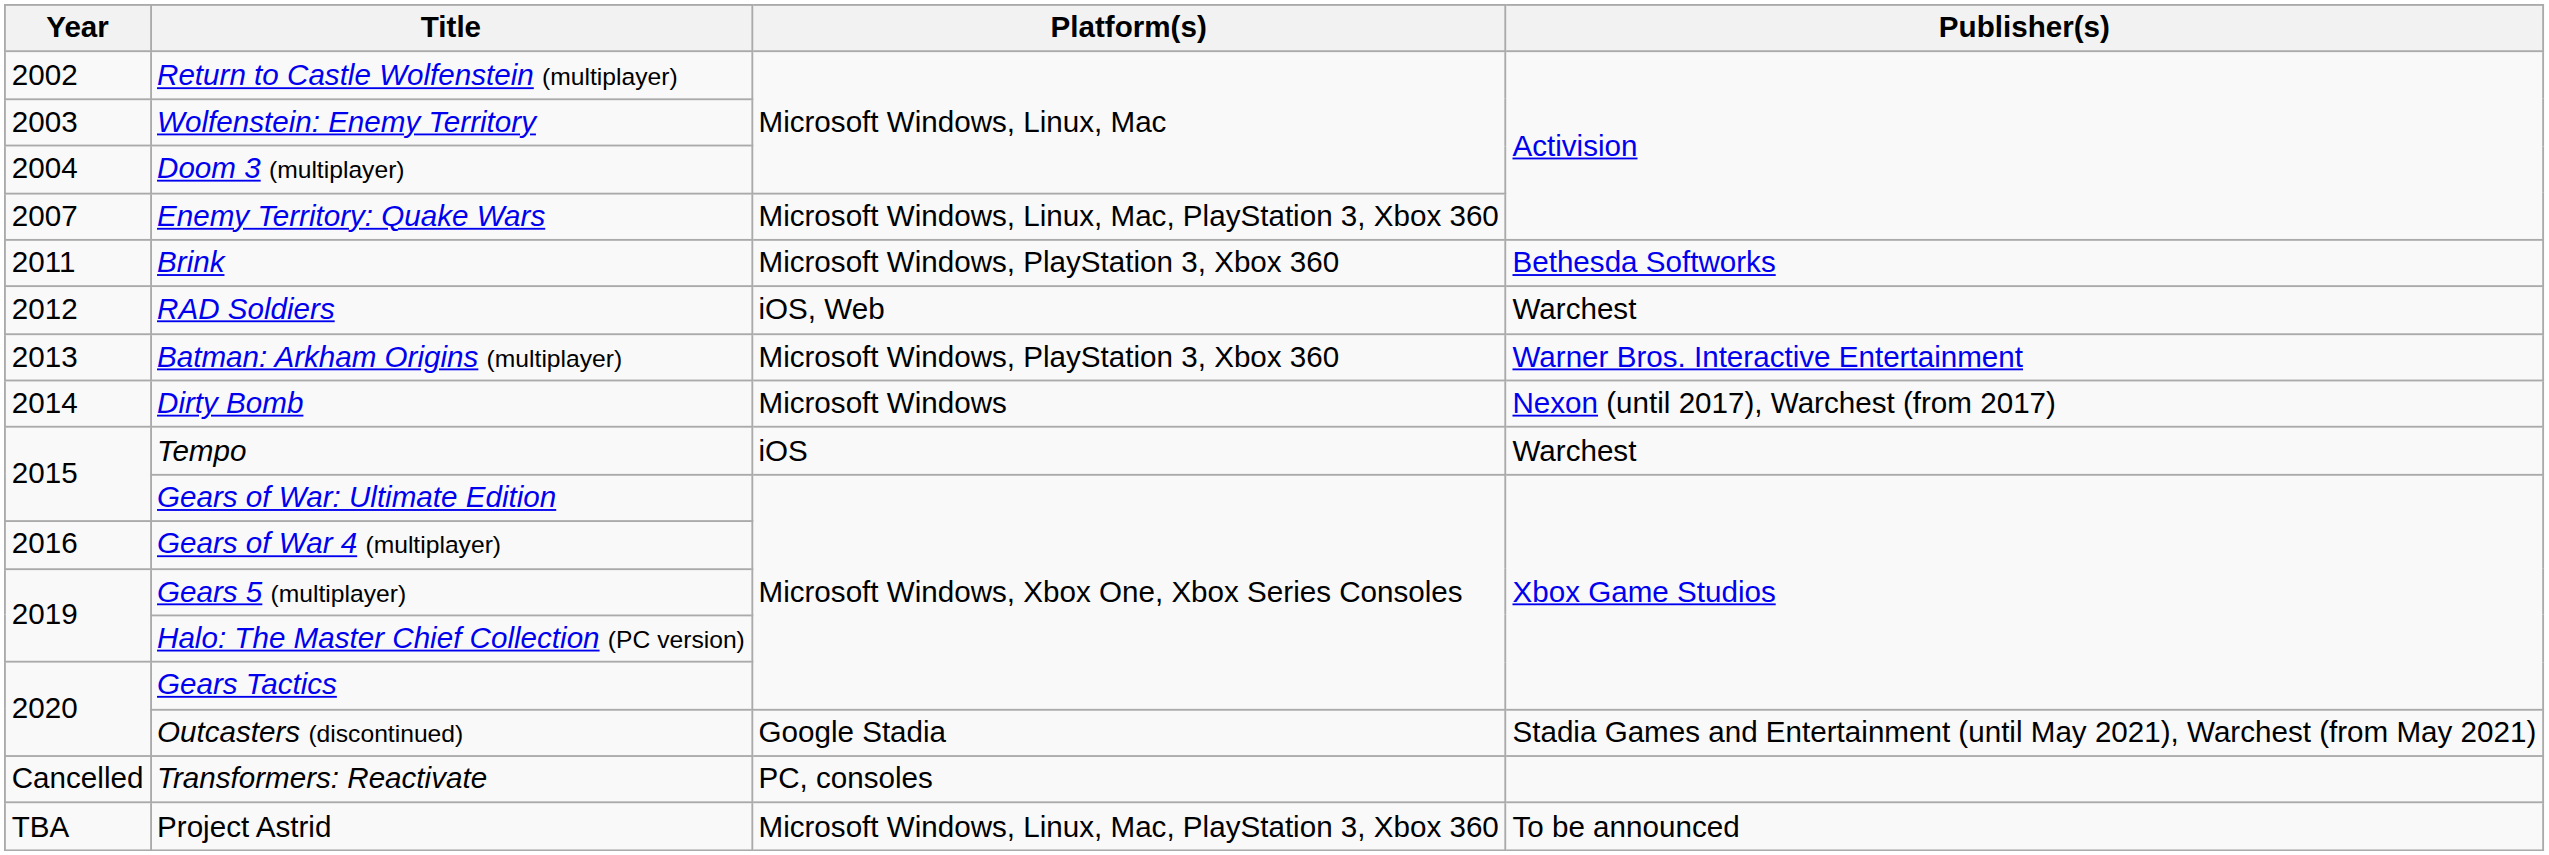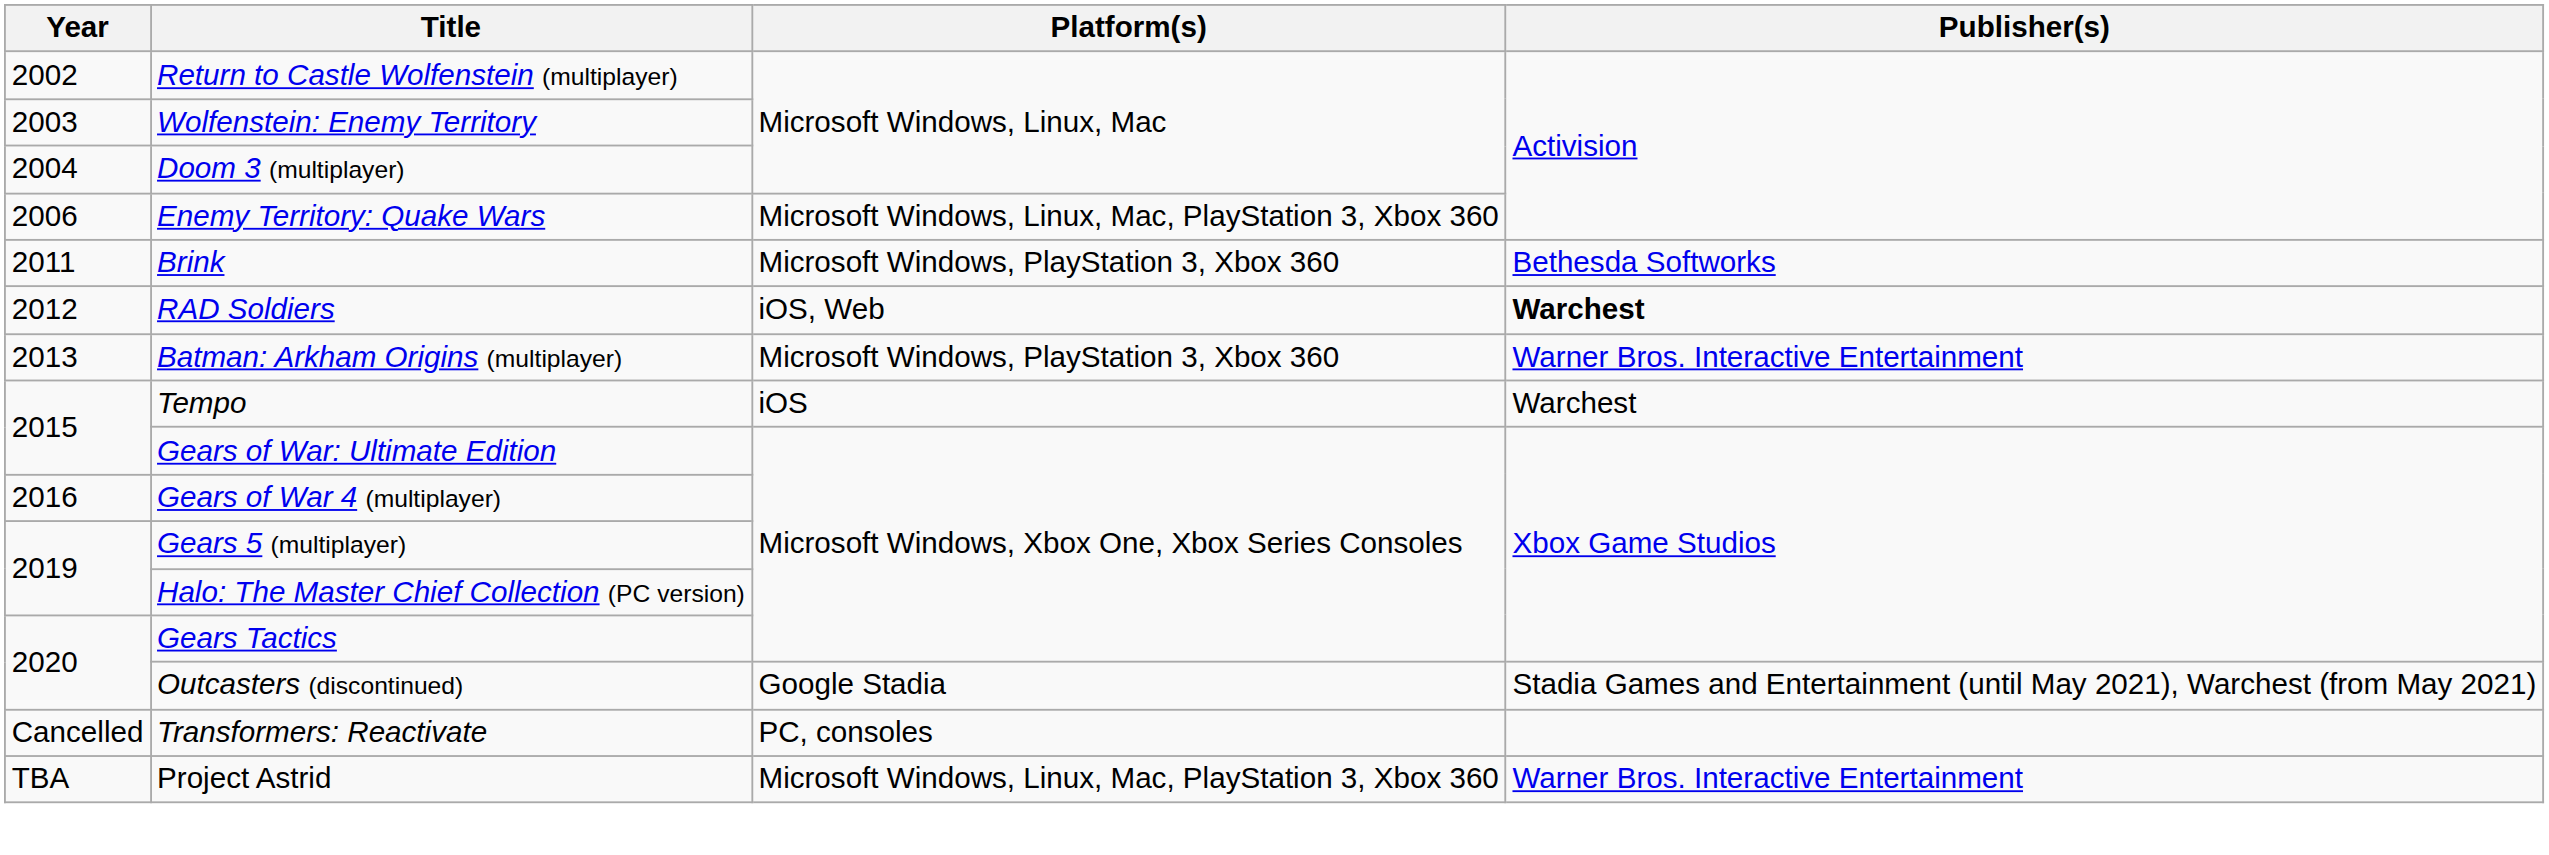 <table class="wikitable">
 <tr>
 <th>Year</th>
 <th>Title</th>
 <th>Platform(s)</th>
 <th>Publisher(s)</th>
 </tr>
 <tr>
 <td>2002</td>
 <td><em><a href='#'>Return to Castle Wolfenstein</a></em> <small>(multiplayer)</small></td>
 <td rowspan="3">Microsoft Windows, Linux, Mac</td>
 <td rowspan="4"><a href='#'>Activision</a></td>
 </tr>
 <tr>
 <td>2003</td>
 <td><em><a href='#'>Wolfenstein: Enemy Territory</a></em></td>
 </tr>
 <tr>
 <td>2004</td>
 <td><em><a href='#'>Doom 3</a></em> <small>(multiplayer)</small></td>
 </tr>
 <tr>
-<td>2007</td>
+<td>2006</td>
 <td><em><a href='#'>Enemy Territory: Quake Wars</a></em></td>
 <td>Microsoft Windows, Linux, Mac, PlayStation 3, Xbox 360</td>
 </tr>
 <tr>
 <td>2011</td>
 <td><em><a href='#'>Brink</a></em></td>
 <td>Microsoft Windows, PlayStation 3, Xbox 360</td>
 <td><a href='#'>Bethesda Softworks</a></td>
 </tr>
 <tr>
 <td>2012</td>
 <td><em><a href='#'>RAD Soldiers</a></em></td>
 <td>iOS, Web</td>
-<td>Warchest</td>
+<td><strong>Warchest</strong></td>
 </tr>
 <tr>
 <td>2013</td>
 <td><em><a href='#'>Batman: Arkham Origins</a></em> <small>(multiplayer)</small></td>
 <td>Microsoft Windows, PlayStation 3, Xbox 360</td>
 <td><a href='#'>Warner Bros. Interactive Entertainment</a></td>
-</tr>
-<tr>
-<td>2014</td>
-<td><em><a href='#'>Dirty Bomb</a></em></td>
-<td>Microsoft Windows</td>
-<td><a href='#'>Nexon</a> (until 2017), Warchest (from 2017)</td>
 </tr>
 <tr>
 <td rowspan="2">2015</td>
 <td><em>Tempo</em></td>
 <td>iOS</td>
 <td>Warchest</td>
 </tr>
 <tr>
 <td><em><a href='#'>Gears of War: Ultimate Edition</a></em></td>
 <td rowspan="5">Microsoft Windows, Xbox One, Xbox Series Consoles</td>
 <td rowspan="5"><a href='#'>Xbox Game Studios</a></td>
 </tr>
 <tr>
 <td>2016</td>
 <td><em><a href='#'>Gears of War 4</a></em> <small>(multiplayer)</small></td>
 </tr>
 <tr>
 <td rowspan="2">2019</td>
 <td><em><a href='#'>Gears 5</a></em> <small>(multiplayer)</small></td>
 </tr>
 <tr>
 <td><em><a href='#'>Halo: The Master Chief Collection</a> </em><small>(PC version)</small></td>
 </tr>
 <tr>
 <td rowspan="2">2020</td>
 <td><em><a href='#'>Gears Tactics</a></em></td>
 </tr>
 <tr>
 <td><em>Outcasters</em> <small>(discontinued)</small></td>
 <td>Google Stadia</td>
 <td>Stadia Games and Entertainment (until May 2021), Warchest (from May 2021)</td>
 </tr>
 <tr>
 <td>Cancelled</td>
 <td><em>Transformers: Reactivate</em></td>
 <td>PC, consoles</td>
 <td></td>
 </tr>
 <tr>
 <td>TBA</td>
 <td>Project Astrid</td>
 <td>Microsoft Windows, Linux, Mac, PlayStation 3, Xbox 360</td>
-<td>To be announced</td>
+<td><a href='#'>Warner Bros. Interactive Entertainment</a></td>
 </tr>
 </table>
